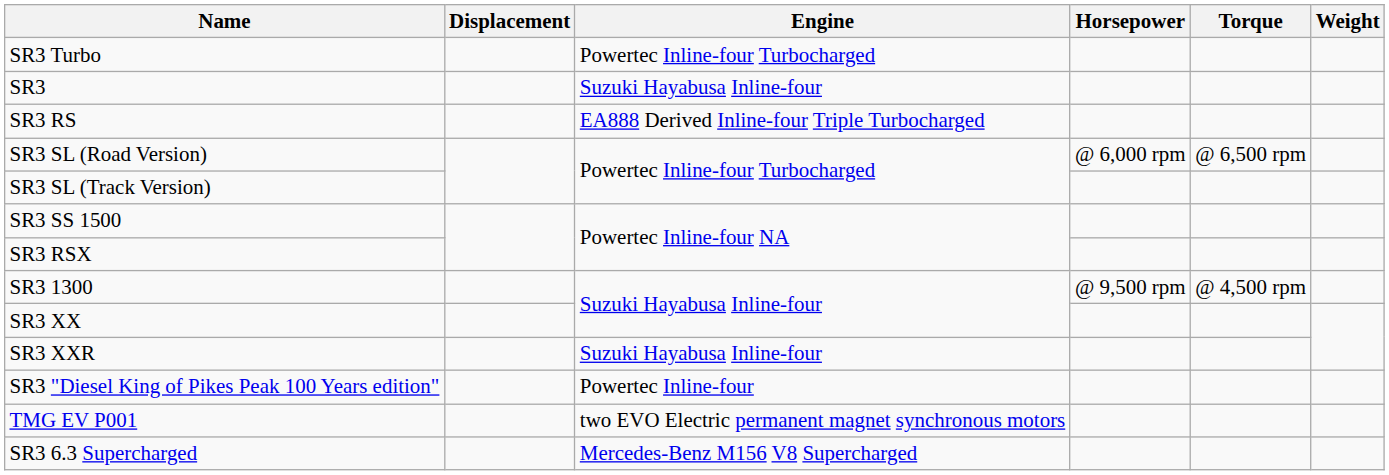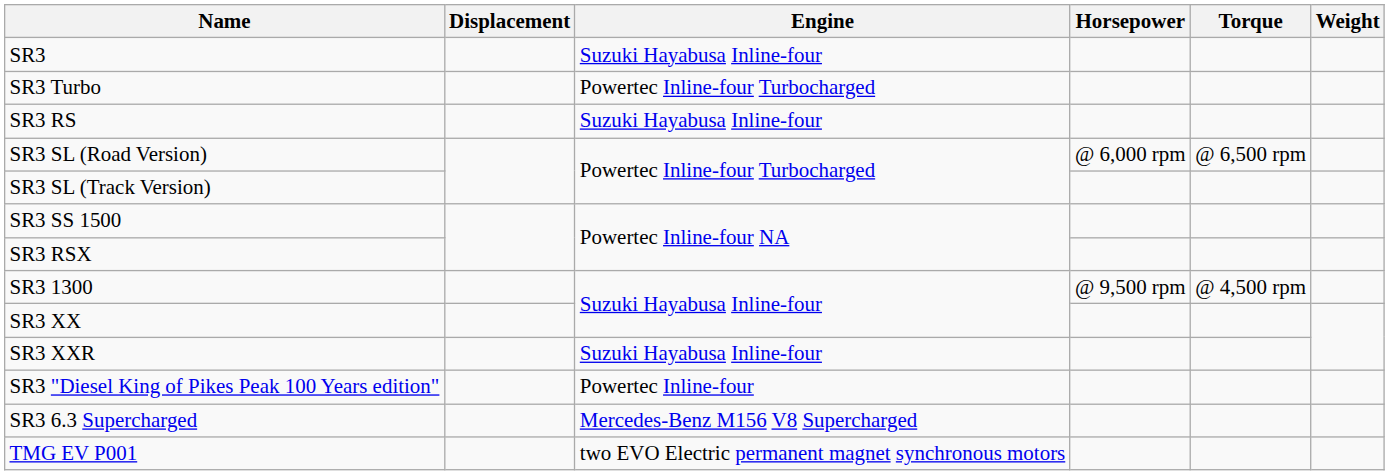 <table class="wikitable sortable">
 <tr>
 <th>Name</th>
 <th>Displacement</th>
 <th>Engine</th>
 <th>Horsepower</th>
 <th>Torque</th>
 <th>Weight</th>
 </tr>
 <tr>
+<td>SR3</td>
+<td></td>
+<td><a href='#'>Suzuki Hayabusa</a> <a href='#'>Inline-four</a></td>
+<td></td>
+<td></td>
+<td></td>
+</tr>
+<tr>
 <td>SR3 Turbo</td>
 <td></td>
 <td>Powertec <a href='#'>Inline-four</a> <a href='#'>Turbocharged</a></td>
 <td></td>
 <td></td>
 <td></td>
 </tr>
 <tr>
-<td>SR3</td>
+<td>SR3 RS</td>
 <td></td>
 <td><a href='#'>Suzuki Hayabusa</a> <a href='#'>Inline-four</a></td>
-<td></td>
-<td></td>
-<td></td>
-</tr>
-<tr>
-<td>SR3 RS</td>
-<td></td>
-<td><a href='#'>EA888</a> Derived <a href='#'>Inline-four</a> <a href='#'>Triple Turbocharged</a></td>
 <td></td>
 <td></td>
 <td></td>
 </tr>
 <tr>
 <td>SR3 SL (Road Version)</td>
 <td rowspan="2"></td>
 <td rowspan="2">Powertec <a href='#'>Inline-four</a> <a href='#'>Turbocharged</a></td>
 <td> @ 6,000 rpm</td>
 <td> @ 6,500 rpm</td>
 <td></td>
 </tr>
 <tr>
 <td>SR3 SL (Track Version)</td>
 <td></td>
 <td></td>
 <td></td>
 </tr>
 <tr>
 <td>SR3 SS 1500</td>
 <td rowspan="2"></td>
 <td rowspan="2">Powertec <a href='#'>Inline-four</a> <a href='#'>NA</a></td>
 <td></td>
 <td></td>
 <td></td>
 </tr>
 <tr>
 <td>SR3 RSX</td>
 <td></td>
 <td></td>
 <td></td>
 </tr>
 <tr>
 <td>SR3 1300</td>
 <td></td>
 <td rowspan="2"><a href='#'>Suzuki Hayabusa</a> <a href='#'>Inline-four</a></td>
 <td> @ 9,500 rpm</td>
 <td> @ 4,500 rpm</td>
 <td></td>
 </tr>
 <tr>
 <td>SR3 XX</td>
 <td></td>
 <td></td>
 <td></td>
 <td rowspan="2"></td>
 </tr>
 <tr>
 <td>SR3 XXR</td>
 <td></td>
 <td><a href='#'>Suzuki Hayabusa</a> <a href='#'>Inline-four</a></td>
 <td></td>
 <td></td>
 </tr>
 <tr>
 <td>SR3 <a href='#'>"Diesel King of Pikes Peak 100 Years edition"</a></td>
 <td></td>
 <td>Powertec <a href='#'>Inline-four</a></td>
 <td></td>
 <td></td>
 <td></td>
 </tr>
 <tr>
+<td>SR3 6.3 <a href='#'>Supercharged</a></td>
+<td></td>
+<td><a href='#'>Mercedes-Benz M156</a> <a href='#'>V8</a> <a href='#'>Supercharged</a></td>
+<td></td>
+<td></td>
+<td></td>
+</tr>
+<tr>
 <td><a href='#'>TMG EV P001</a></td>
 <td></td>
 <td>two EVO Electric <a href='#'>permanent magnet</a> <a href='#'>synchronous motors</a></td>
 <td></td>
 <td></td>
 <td></td>
 </tr>
-<tr>
-<td>SR3 6.3 <a href='#'>Supercharged</a></td>
-<td></td>
-<td><a href='#'>Mercedes-Benz M156</a> <a href='#'>V8</a> <a href='#'>Supercharged</a></td>
-<td></td>
-<td></td>
-<td></td>
-</tr>
 </table>
